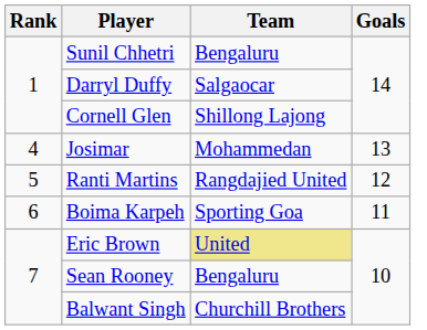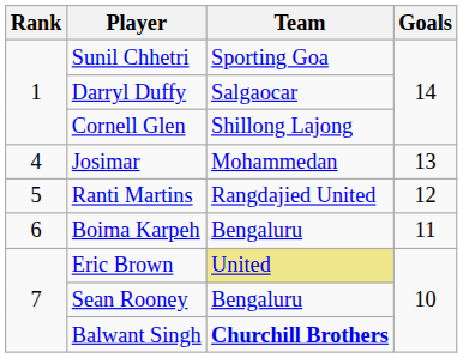 <table class="wikitable sortable" style="text-align:center">
 <tr>
 <th>Rank</th>
 <th>Player</th>
 <th>Team</th>
 <th>Goals</th>
 </tr>
 <tr>
 <td rowspan="3">1</td>
 <td align="left"> <a href='#'>Sunil Chhetri</a></td>
-<td align="left"><a href='#'>Bengaluru</a></td>
+<td align="left"><a href='#'>Sporting Goa</a></td>
 <td rowspan="3">14</td>
 </tr>
 <tr>
 <td align="left"> <a href='#'>Darryl Duffy</a></td>
 <td align="left"><a href='#'>Salgaocar</a></td>
 </tr>
 <tr>
 <td align="left"> <a href='#'>Cornell Glen</a></td>
 <td align="left"><a href='#'>Shillong Lajong</a></td>
 </tr>
 <tr>
 <td>4</td>
 <td align="left"> <a href='#'>Josimar</a></td>
 <td align="left"><a href='#'>Mohammedan</a></td>
 <td>13</td>
 </tr>
 <tr>
 <td>5</td>
 <td align="left"> <a href='#'>Ranti Martins</a></td>
 <td align="left"><a href='#'>Rangdajied United</a></td>
 <td>12</td>
 </tr>
 <tr>
 <td>6</td>
 <td align="left"> <a href='#'>Boima Karpeh</a></td>
-<td align="left"><a href='#'>Sporting Goa</a></td>
+<td align="left"><a href='#'>Bengaluru</a></td>
 <td>11</td>
 </tr>
 <tr>
 <td rowspan="3">7</td>
 <td align="left"> <a href='#'>Eric Brown</a></td>
 <td align="left" style="background: khaki;"><a href='#'>United</a></td>
 <td rowspan="3">10</td>
 </tr>
 <tr>
 <td align="left"> <a href='#'>Sean Rooney</a></td>
 <td align="left"><a href='#'>Bengaluru</a></td>
 </tr>
 <tr>
 <td align="left"> <a href='#'>Balwant Singh</a></td>
-<td align="left"><a href='#'>Churchill Brothers</a></td>
+<td align="left"><strong><a href='#'>Churchill Brothers</a></strong></td>
 </tr>
 </table>
